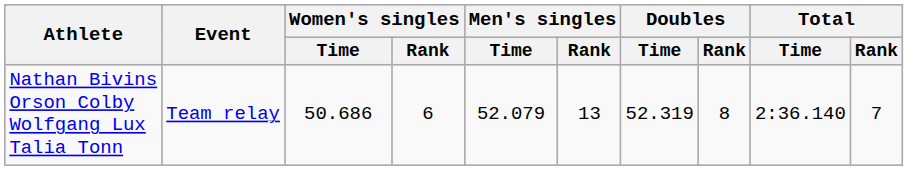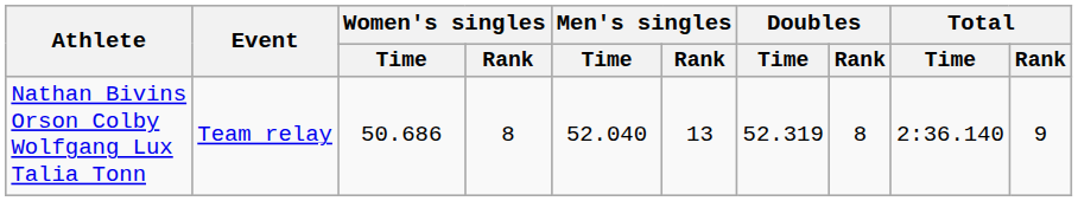 <table class="wikitable" style="font-size:90%">
 <tr>
 <th rowspan="2">Athlete</th>
 <th rowspan="2">Event</th>
 <th colspan=2>Women's singles</th>
 <th colspan=2>Men's singles</th>
 <th colspan=2>Doubles</th>
 <th colspan=2>Total</th>
 </tr>
 <tr style="font-size:95%">
 <th>Time</th>
 <th>Rank</th>
 <th>Time</th>
 <th>Rank</th>
 <th>Time</th>
 <th>Rank</th>
 <th>Time</th>
 <th>Rank</th>
 </tr>
 <tr align=center>
 <td align=left><a href='#'>Nathan Bivins</a><br><a href='#'>Orson Colby</a><br><a href='#'>Wolfgang Lux</a><br><a href='#'>Talia Tonn</a></td>
 <td align=left><a href='#'>Team relay</a></td>
 <td>50.686</td>
-<td>6</td>
-<td>52.079</td>
+<td>8</td>
+<td>52.040</td>
 <td>13</td>
 <td>52.319</td>
 <td>8</td>
 <td>2:36.140</td>
-<td>7</td>
+<td>9</td>
 </tr>
 </table>
